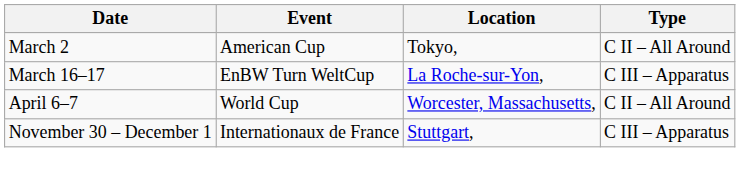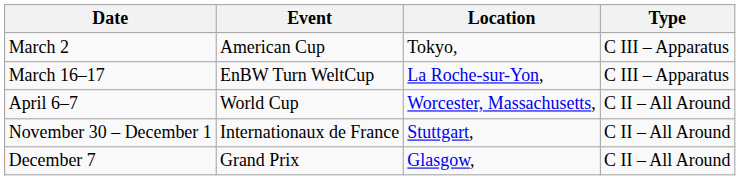 <table class="wikitable sortable">
 <tr>
 <th>Date</th>
 <th>Event</th>
 <th>Location</th>
 <th>Type</th>
 </tr>
 <tr>
 <td>March 2</td>
 <td>American Cup</td>
 <td>Tokyo, </td>
-<td>C II – All Around</td>
+<td>C III – Apparatus</td>
 </tr>
 <tr>
 <td>March 16–17</td>
 <td>EnBW Turn WeltCup</td>
 <td><a href='#'>La Roche-sur-Yon</a>, </td>
 <td>C III – Apparatus</td>
 </tr>
 <tr>
 <td>April 6–7</td>
 <td>World Cup</td>
 <td><a href='#'>Worcester, Massachusetts</a>, </td>
 <td>C II – All Around</td>
 </tr>
 <tr>
 <td>November 30 – December 1</td>
 <td>Internationaux de France</td>
 <td><a href='#'>Stuttgart</a>, </td>
-<td>C III – Apparatus</td>
+<td>C II – All Around</td>
+</tr>
+<tr>
+<td>December 7</td>
+<td>Grand Prix</td>
+<td><a href='#'>Glasgow</a>, </td>
+<td>C II – All Around</td>
 </tr>
 </table>
